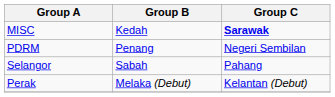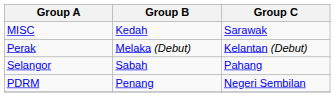 <table class="wikitable" style="font-size: 100%; text-align: left;">
 <tr>
 <th width=150>Group A</th>
 <th width=150>Group B</th>
 <th width=150>Group C</th>
 </tr>
 <tr>
 <td> <a href='#'>MISC</a></td>
 <td> <a href='#'>Kedah</a></td>
-<td><strong> <a href='#'>Sarawak</a></strong></td>
+<td> <a href='#'>Sarawak</a></td>
+</tr>
+<tr>
+<td> <a href='#'>Perak</a></td>
+<td> <a href='#'>Melaka</a> <em>(Debut)</em></td>
+<td> <a href='#'>Kelantan</a> <em>(Debut)</em></td>
+</tr>
+<tr>
+<td> <a href='#'>Selangor</a></td>
+<td> <a href='#'>Sabah</a></td>
+<td> <a href='#'>Pahang</a></td>
 </tr>
 <tr>
 <td><a href='#'>PDRM</a></td>
 <td> <a href='#'>Penang</a></td>
 <td> <a href='#'>Negeri Sembilan</a></td>
 </tr>
 <tr>
-<td> <a href='#'>Selangor</a></td>
-<td> <a href='#'>Sabah</a></td>
-<td> <a href='#'>Pahang</a></td>
-</tr>
-<tr>
-<td> <a href='#'>Perak</a></td>
-<td> <a href='#'>Melaka</a> <em>(Debut)</em></td>
-<td> <a href='#'>Kelantan</a> <em>(Debut)</em></td>
-</tr>
-<tr>
 </tr>
 </table>
